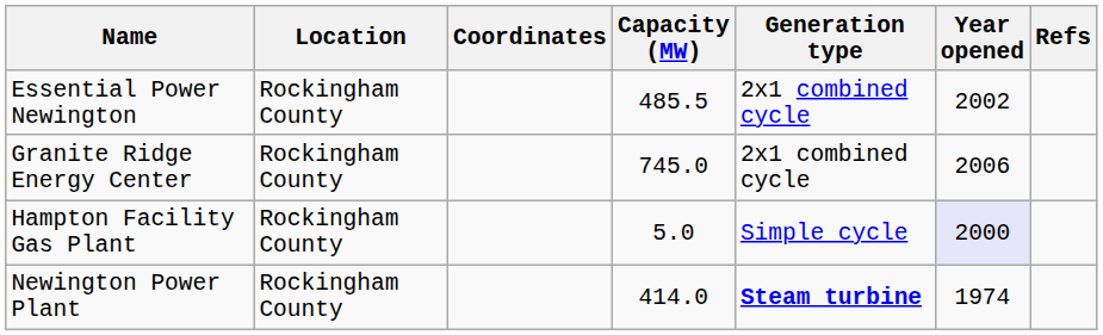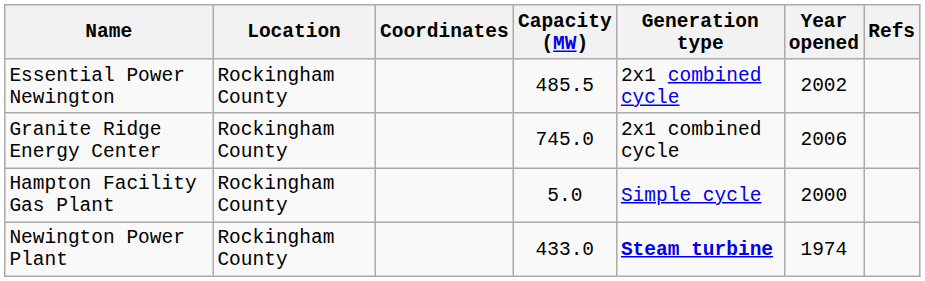 <table class="wikitable sortable">
 <tr>
 <th>Name</th>
 <th>Location</th>
 <th>Coordinates</th>
 <th>Capacity<br>(<a href='#'>MW</a>)</th>
 <th>Generation<br>type</th>
 <th>Year<br>opened</th>
 <th>Refs</th>
 </tr>
 <tr>
 <td>Essential Power Newington</td>
 <td>Rockingham County</td>
 <td></td>
 <td align="center">485.5</td>
 <td>2x1 <a href='#'>combined cycle</a></td>
 <td align="center">2002</td>
 <td></td>
 </tr>
 <tr>
 <td>Granite Ridge Energy Center</td>
 <td>Rockingham County</td>
 <td></td>
 <td align="center">745.0</td>
 <td>2x1 combined cycle</td>
 <td align="center">2006</td>
 <td></td>
 </tr>
 <tr>
 <td>Hampton Facility Gas Plant</td>
 <td>Rockingham County</td>
 <td></td>
 <td align="center">5.0</td>
 <td><a href='#'>Simple cycle</a></td>
-<td align="center" style="background: lavender;">2000</td>
+<td align="center">2000</td>
 <td></td>
 </tr>
 <tr>
 <td>Newington Power Plant</td>
 <td>Rockingham County</td>
 <td></td>
-<td align="center">414.0</td>
+<td align="center">433.0</td>
 <td><strong><a href='#'>Steam turbine</a></strong></td>
 <td align="center">1974</td>
 <td></td>
 </tr>
 </table>
